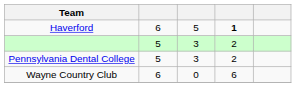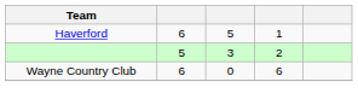 <table class="wikitable sortable" style="text-align: center; font-size: 95%" width=35%>
 <tr>
 <th width="15%">Team</th>
 <th width="5%"></th>
 <th width="5%"></th>
 <th width="5%"></th>
 <th width="5%"></th>
 </tr>
 <tr style="text-align:center;">
 <td><a href='#'>Haverford</a></td>
 <td>6</td>
 <td>5</td>
-<td><strong>1</strong></td>
+<td>1</td>
 <td><strong></strong></td>
 </tr>
 <tr style="text-align:center;background-color:#CCFFCC">
 <td></td>
-<td>5</td>
-<td>3</td>
-<td>2</td>
-<td><strong></strong></td>
-</tr>
-<tr style="text-align:center;">
-<td><a href='#'>Pennsylvania Dental College</a></td>
 <td>5</td>
 <td>3</td>
 <td>2</td>
 <td><strong></strong></td>
 </tr>
 <tr style="text-align:center;">
 <td>Wayne Country Club</td>
 <td>6</td>
 <td>0</td>
 <td>6</td>
 <td><strong></strong></td>
 </tr>
 <tr>
 </tr>
 </table>
